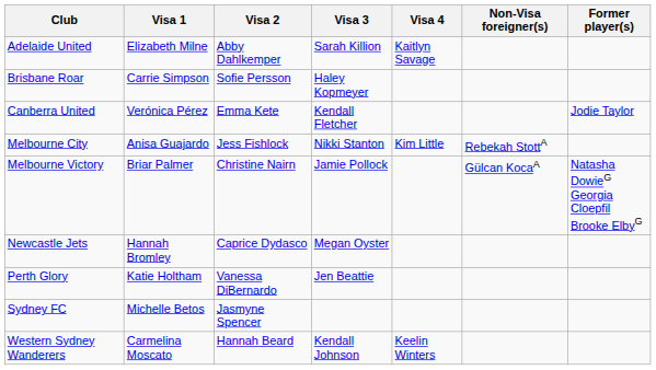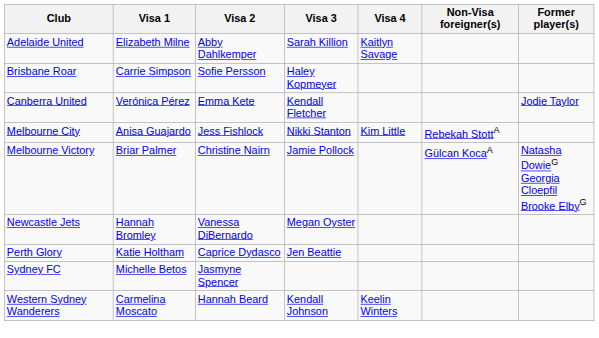 <table class="wikitable sortable">
 <tr>
 <th>Club</th>
 <th>Visa 1</th>
 <th>Visa 2</th>
 <th>Visa 3</th>
 <th>Visa 4</th>
 <th>Non-Visa foreigner(s)</th>
 <th>Former player(s)</th>
 </tr>
 <tr style="vertical-align:top;">
 <td><a href='#'>Adelaide United</a></td>
 <td> <a href='#'>Elizabeth Milne</a></td>
 <td> <a href='#'>Abby Dahlkemper</a></td>
 <td> <a href='#'>Sarah Killion</a></td>
 <td> <a href='#'>Kaitlyn Savage</a></td>
 <td></td>
 <td></td>
 </tr>
 <tr style="vertical-align:top;">
 <td><a href='#'>Brisbane Roar</a></td>
 <td> <a href='#'>Carrie Simpson</a></td>
 <td> <a href='#'>Sofie Persson</a></td>
 <td> <a href='#'>Haley Kopmeyer</a></td>
 <td></td>
 <td></td>
 <td></td>
 </tr>
 <tr style="vertical-align:top;">
 <td><a href='#'>Canberra United</a></td>
 <td> <a href='#'>Verónica Pérez</a></td>
 <td> <a href='#'>Emma Kete</a></td>
 <td> <a href='#'>Kendall Fletcher</a></td>
 <td></td>
 <td></td>
 <td> <a href='#'>Jodie Taylor</a></td>
 </tr>
 <tr style="vertical-align:top;">
 <td><a href='#'>Melbourne City</a></td>
 <td> <a href='#'>Anisa Guajardo</a></td>
 <td> <a href='#'>Jess Fishlock</a></td>
 <td> <a href='#'>Nikki Stanton</a></td>
 <td> <a href='#'>Kim Little</a></td>
 <td> <a href='#'>Rebekah Stott</a><sup>A</sup></td>
 <td></td>
 </tr>
 <tr style="vertical-align:top;">
 <td><a href='#'>Melbourne Victory</a></td>
 <td> <a href='#'>Briar Palmer</a></td>
 <td> <a href='#'>Christine Nairn</a></td>
 <td> <a href='#'>Jamie Pollock</a></td>
 <td></td>
 <td> <a href='#'>Gülcan Koca</a><sup>A</sup></td>
 <td> <a href='#'>Natasha Dowie</a><sup>G</sup> <br> <a href='#'>Georgia Cloepfil</a> <br> <a href='#'>Brooke Elby</a><sup>G</sup></td>
 </tr>
 <tr style="vertical-align:top;">
 <td><a href='#'>Newcastle Jets</a></td>
 <td> <a href='#'>Hannah Bromley</a></td>
-<td> <a href='#'>Caprice Dydasco</a></td>
+<td> <a href='#'>Vanessa DiBernardo</a></td>
 <td> <a href='#'>Megan Oyster</a></td>
 <td></td>
 <td></td>
 <td></td>
 </tr>
 <tr style="vertical-align:top;">
 <td><a href='#'>Perth Glory</a></td>
 <td> <a href='#'>Katie Holtham</a></td>
-<td> <a href='#'>Vanessa DiBernardo</a></td>
+<td> <a href='#'>Caprice Dydasco</a></td>
 <td> <a href='#'>Jen Beattie</a></td>
 <td></td>
 <td></td>
 <td></td>
 </tr>
 <tr style="vertical-align:top;">
 <td><a href='#'>Sydney FC</a></td>
 <td> <a href='#'>Michelle Betos</a></td>
 <td> <a href='#'>Jasmyne Spencer</a></td>
 <td></td>
 <td></td>
 <td></td>
 <td></td>
 </tr>
 <tr style="vertical-align:top;">
 <td><a href='#'>Western Sydney Wanderers</a></td>
 <td> <a href='#'>Carmelina Moscato</a></td>
 <td> <a href='#'>Hannah Beard</a></td>
 <td> <a href='#'>Kendall Johnson</a></td>
 <td> <a href='#'>Keelin Winters</a></td>
 <td></td>
 <td></td>
 </tr>
 </table>
